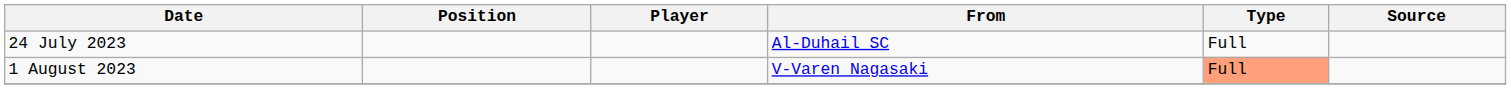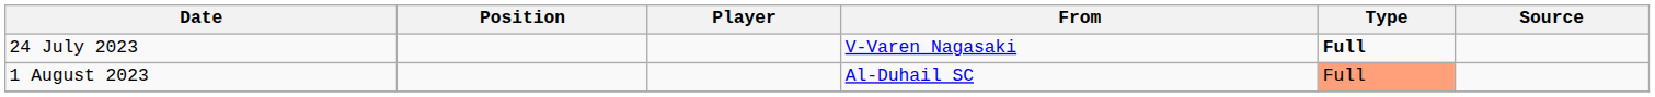 <table class="wikitable sortable" style="width:90%; text-align:center; font-size:95%; text-align:left;">
 <tr>
 <th>Date</th>
 <th>Position</th>
 <th>Player</th>
 <th>From</th>
 <th>Type</th>
 <th>Source</th>
 </tr>
 <tr>
 <td>24 July 2023</td>
 <td></td>
 <td></td>
-<td> <a href='#'>Al-Duhail SC</a></td>
-<td>Full</td>
+<td> <a href='#'>V-Varen Nagasaki</a></td>
+<td><strong>Full</strong></td>
 <td></td>
 </tr>
 <tr>
 <td>1 August 2023</td>
 <td></td>
 <td></td>
-<td> <a href='#'>V-Varen Nagasaki</a></td>
+<td> <a href='#'>Al-Duhail SC</a></td>
 <td style="background: lightsalmon;">Full</td>
 <td></td>
 </tr>
 <tr>
 </tr>
 </table>
